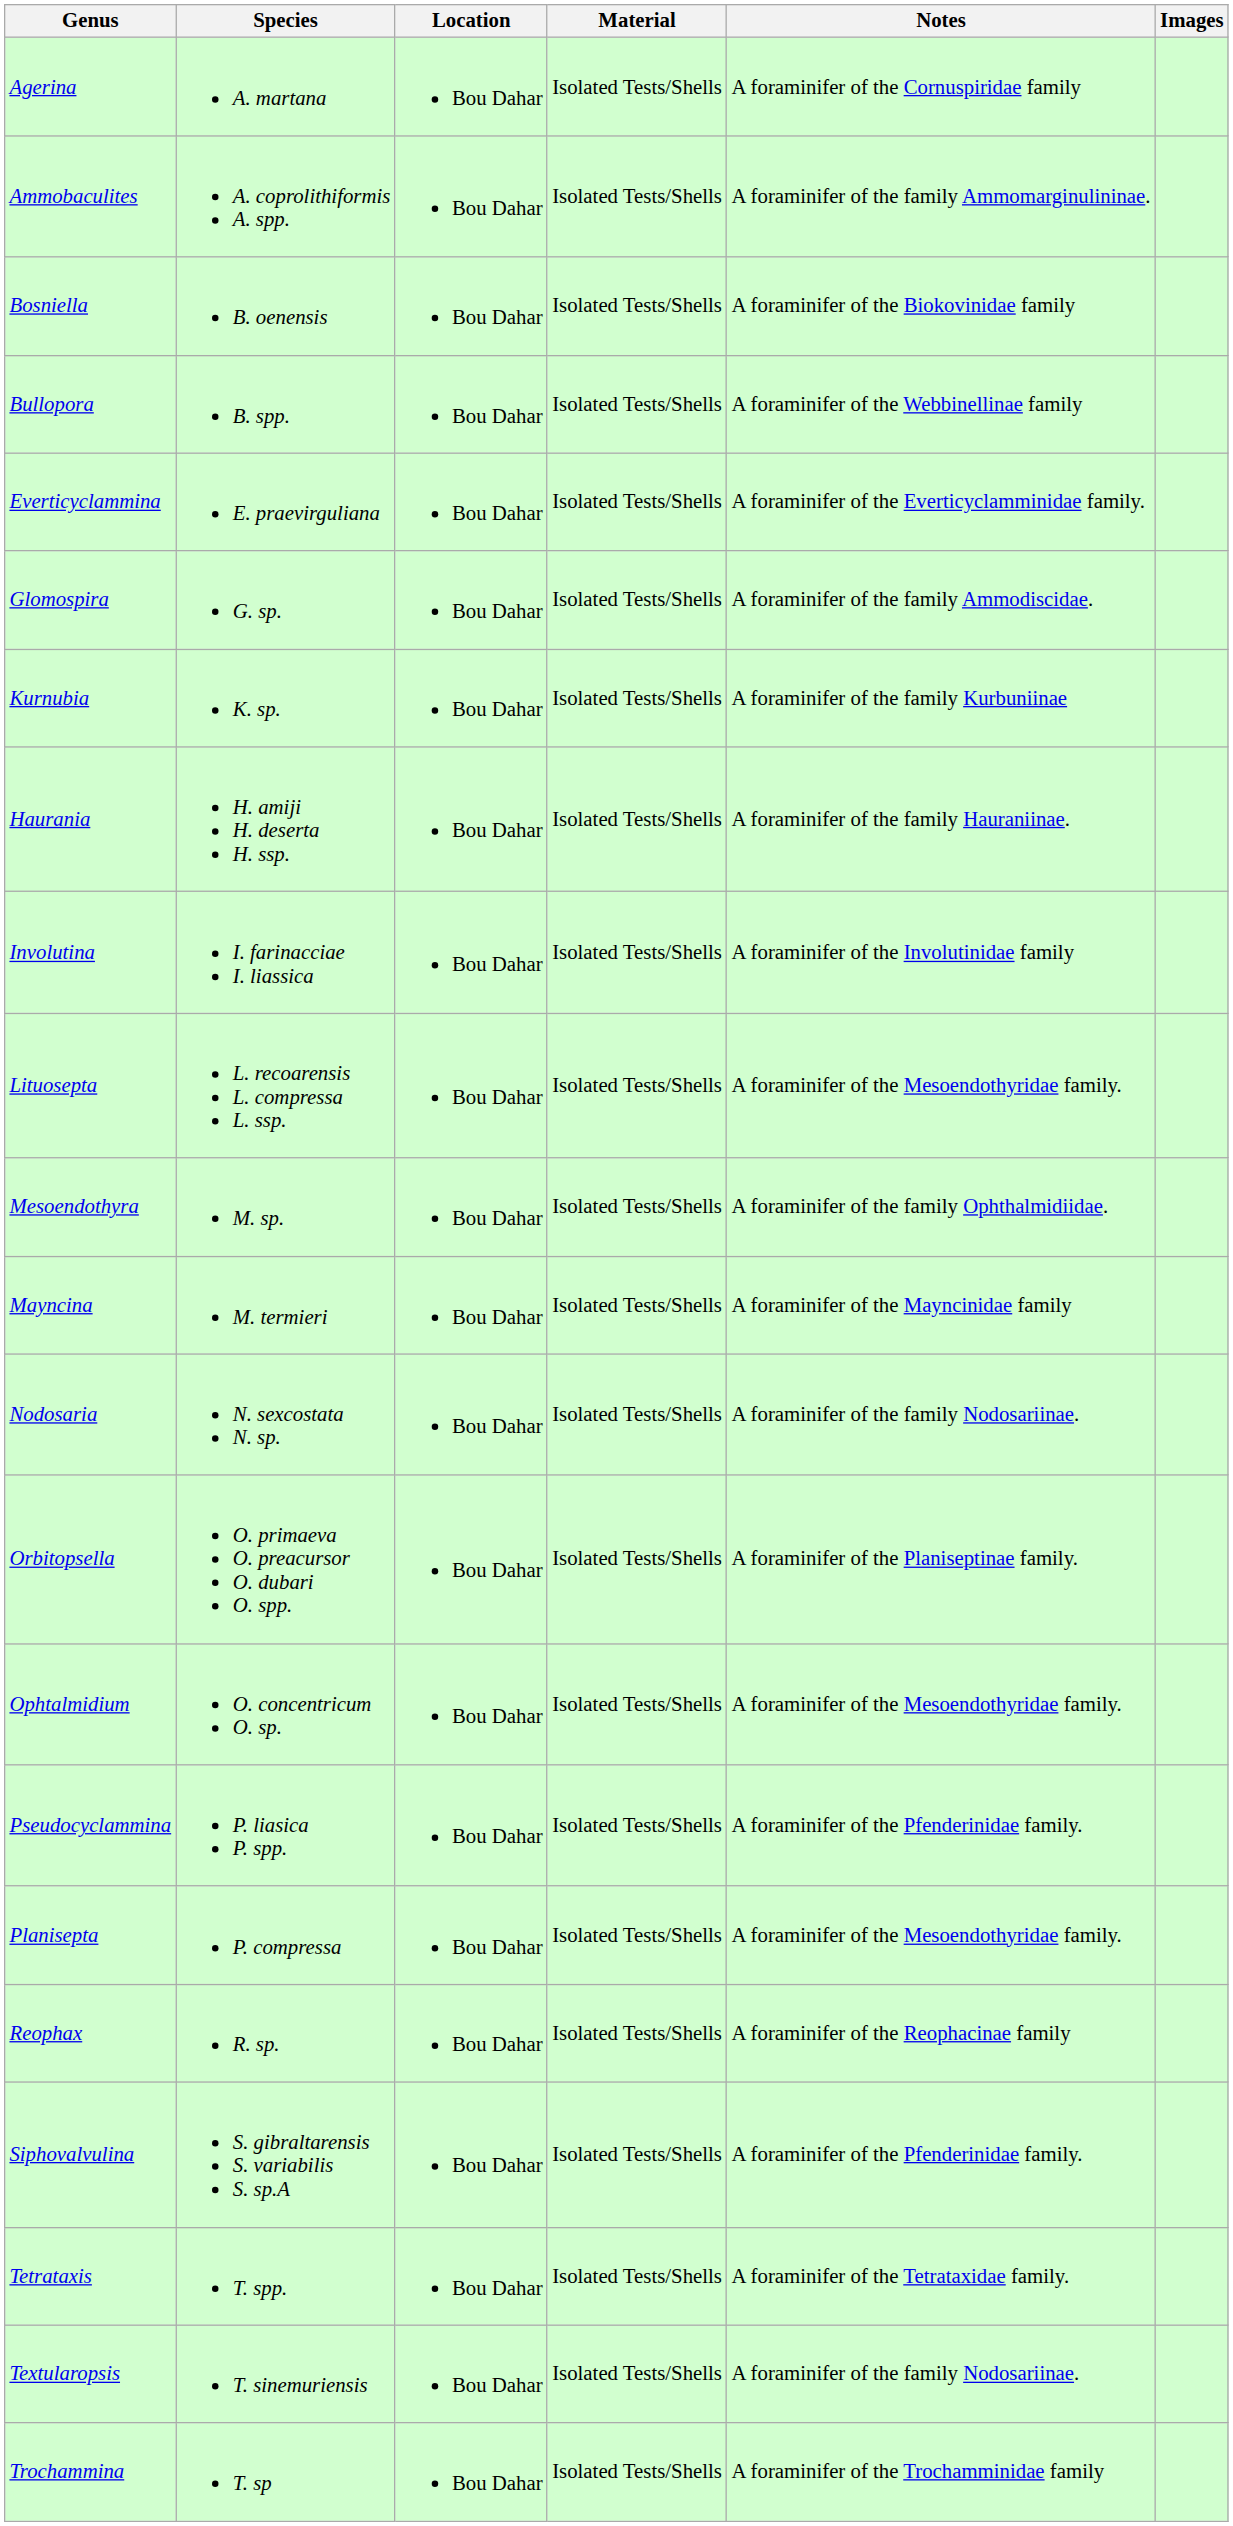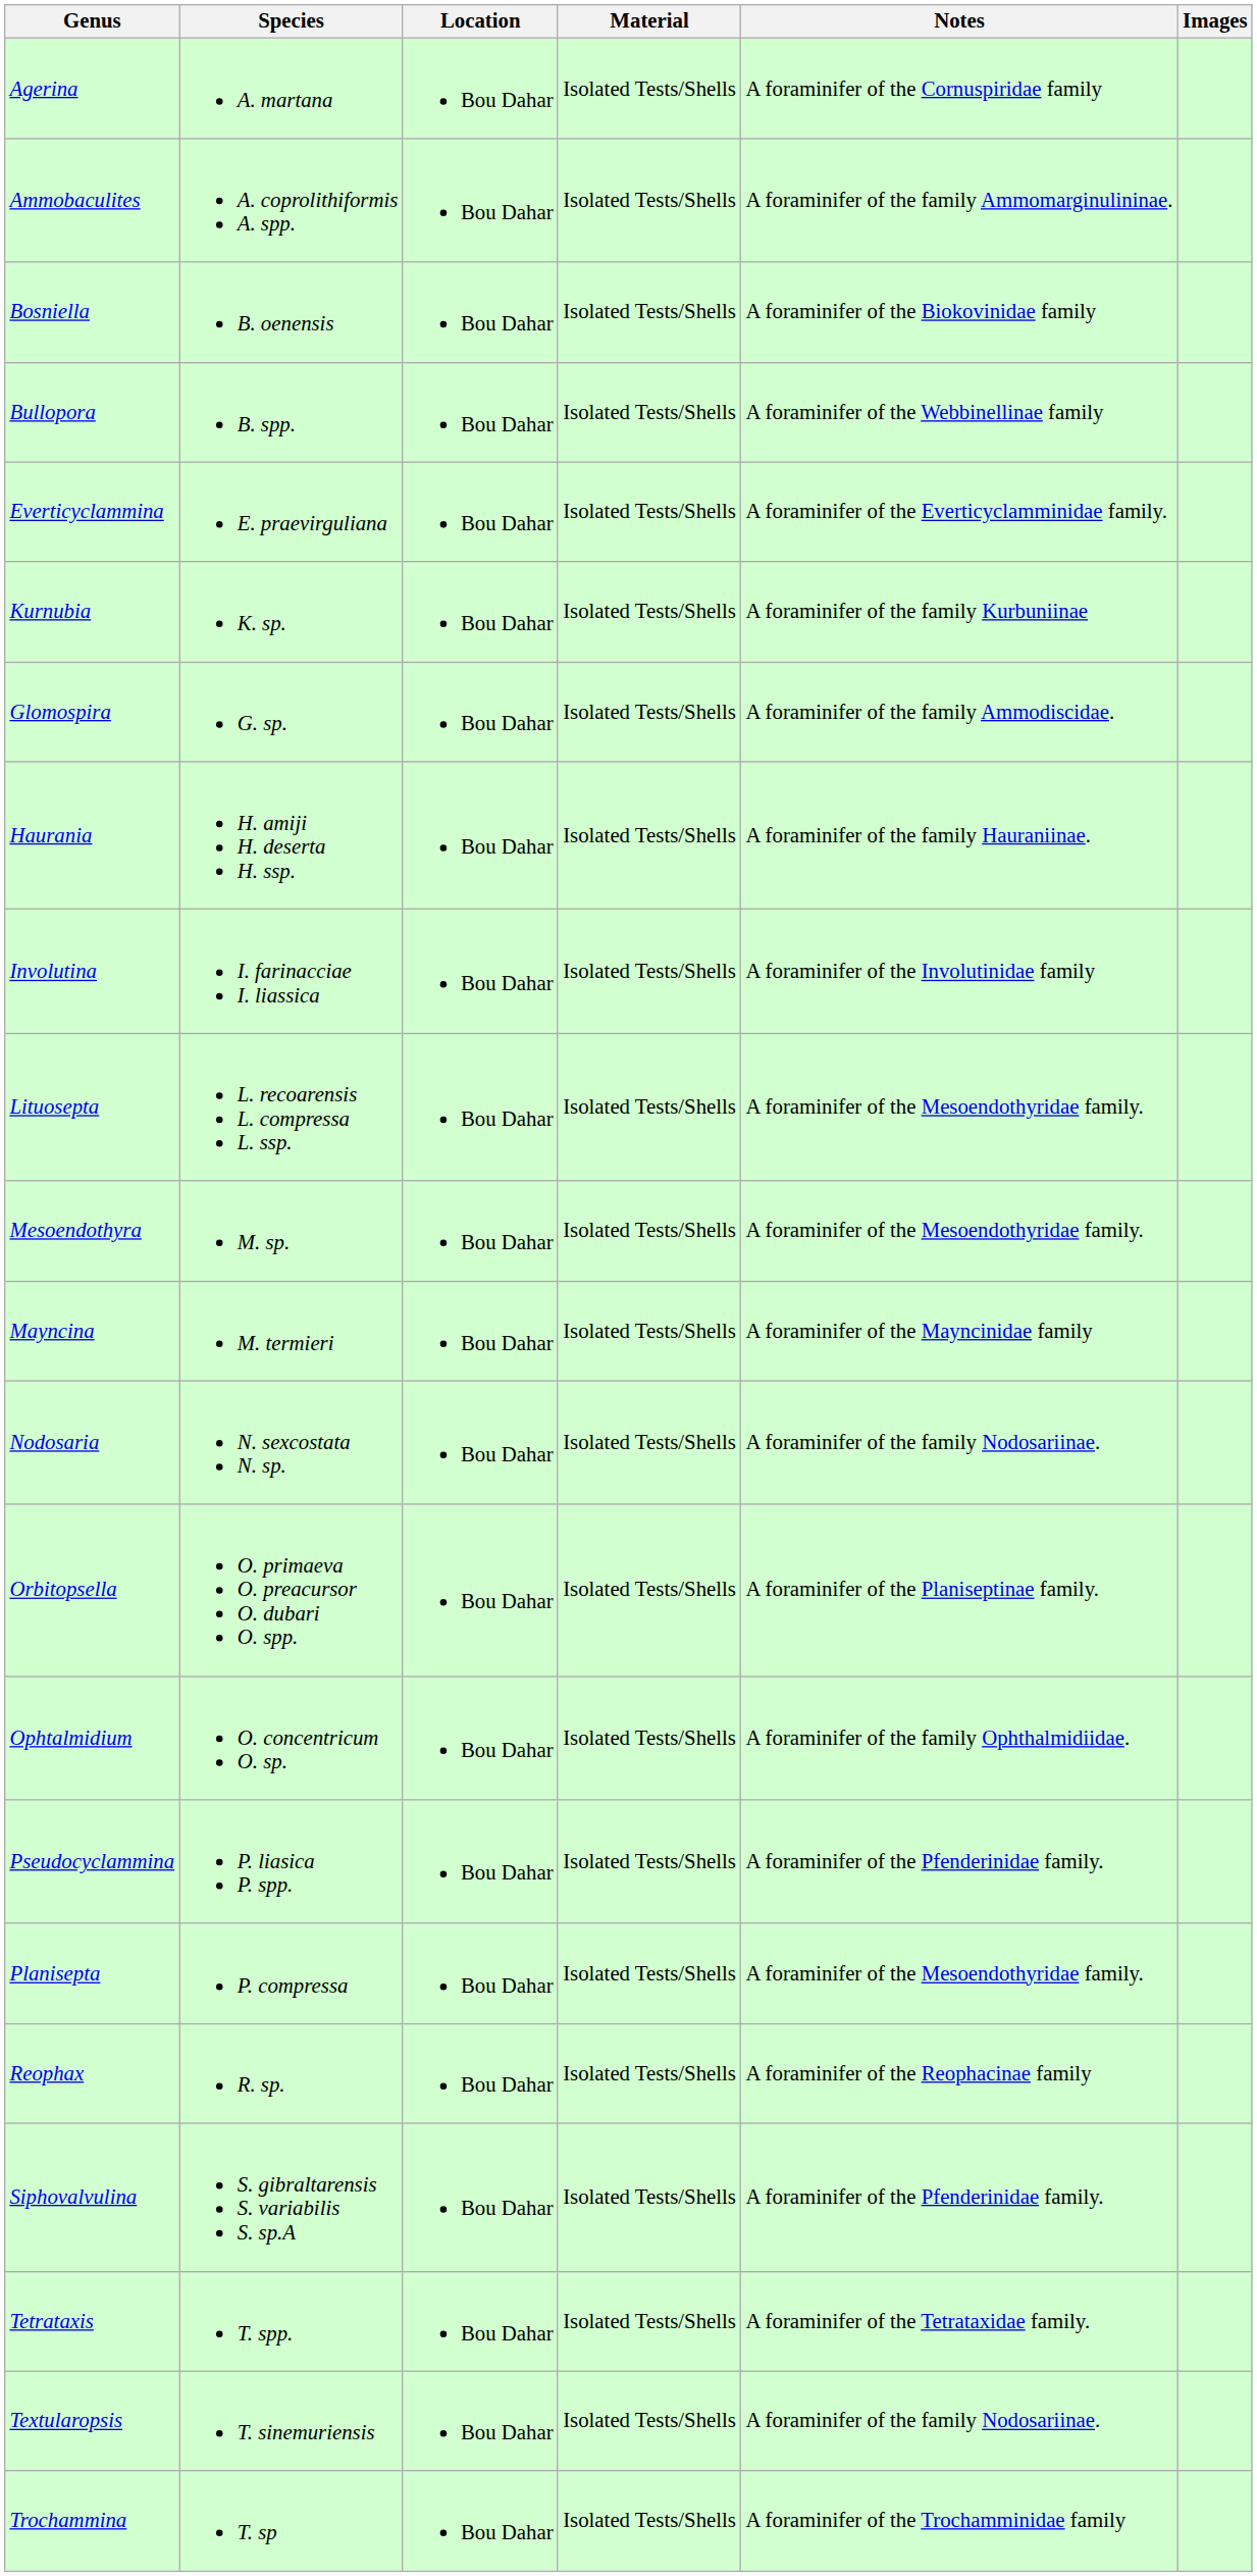 <table class="wikitable sortable">
 <tr>
 <th>Genus</th>
 <th>Species</th>
 <th>Location</th>
 <th>Material</th>
 <th>Notes</th>
 <th>Images</th>
 </tr>
 <tr>
 <td style="background:#D1FFCF;"><em><a href='#'>Agerina</a></em></td>
 <td style="background:#D1FFCF;"><br><ul><li><em>A. martana</em></li></ul></td>
 <td style="background:#D1FFCF;"><br><ul><li>Bou Dahar</li></ul></td>
 <td style="background:#D1FFCF;">Isolated Tests/Shells</td>
 <td style="background:#D1FFCF;">A foraminifer of the <a href='#'>Cornuspiridae</a> family</td>
 <td style="background:#D1FFCF;"></td>
 </tr>
 <tr>
 <td style="background:#D1FFCF;"><em><a href='#'>Ammobaculites</a></em></td>
 <td style="background:#D1FFCF;"><br><ul><li><em>A. coprolithiformis</em></li><li><em>A. spp.</em></li></ul></td>
 <td style="background:#D1FFCF;"><br><ul><li>Bou Dahar</li></ul></td>
 <td style="background:#D1FFCF;">Isolated Tests/Shells</td>
 <td style="background:#D1FFCF;">A foraminifer of the family <a href='#'>Ammomarginulininae</a>.</td>
 <td style="background:#D1FFCF;"></td>
 </tr>
 <tr>
 <td style="background:#D1FFCF;"><em><a href='#'>Bosniella</a></em></td>
 <td style="background:#D1FFCF;"><br><ul><li><em>B. oenensis</em></li></ul></td>
 <td style="background:#D1FFCF;"><br><ul><li>Bou Dahar</li></ul></td>
 <td style="background:#D1FFCF;">Isolated Tests/Shells</td>
 <td style="background:#D1FFCF;">A foraminifer of the <a href='#'>Biokovinidae</a> family</td>
 <td style="background:#D1FFCF;"></td>
 </tr>
 <tr>
 <td style="background:#D1FFCF;"><em><a href='#'>Bullopora</a></em></td>
 <td style="background:#D1FFCF;"><br><ul><li><em>B. spp.</em></li></ul></td>
 <td style="background:#D1FFCF;"><br><ul><li>Bou Dahar</li></ul></td>
 <td style="background:#D1FFCF;">Isolated Tests/Shells</td>
 <td style="background:#D1FFCF;">A foraminifer of the <a href='#'>Webbinellinae</a> family</td>
 <td style="background:#D1FFCF;"></td>
 </tr>
 <tr>
 <td style="background:#D1FFCF;"><em><a href='#'>Everticyclammina</a></em></td>
 <td style="background:#D1FFCF;"><br><ul><li><em>E. praevirguliana</em></li></ul></td>
 <td style="background:#D1FFCF;"><br><ul><li>Bou Dahar</li></ul></td>
 <td style="background:#D1FFCF;">Isolated Tests/Shells</td>
 <td style="background:#D1FFCF;">A foraminifer of the <a href='#'>Everticyclamminidae</a> family.</td>
 <td style="background:#D1FFCF;"></td>
 </tr>
 <tr>
+<td style="background:#D1FFCF;"><em><a href='#'>Kurnubia</a></em></td>
+<td style="background:#D1FFCF;"><br><ul><li><em>K. sp.</em></li></ul></td>
+<td style="background:#D1FFCF;"><br><ul><li>Bou Dahar</li></ul></td>
+<td style="background:#D1FFCF;">Isolated Tests/Shells</td>
+<td style="background:#D1FFCF;">A foraminifer of the family <a href='#'>Kurbuniinae</a></td>
+<td style="background:#D1FFCF;"></td>
+</tr>
+<tr>
 <td style="background:#D1FFCF;"><em><a href='#'>Glomospira</a></em></td>
 <td style="background:#D1FFCF;"><br><ul><li><em>G. sp.</em></li></ul></td>
 <td style="background:#D1FFCF;"><br><ul><li>Bou Dahar</li></ul></td>
 <td style="background:#D1FFCF;">Isolated Tests/Shells</td>
 <td style="background:#D1FFCF;">A foraminifer of the family <a href='#'>Ammodiscidae</a>.</td>
-<td style="background:#D1FFCF;"></td>
-</tr>
-<tr>
-<td style="background:#D1FFCF;"><em><a href='#'>Kurnubia</a></em></td>
-<td style="background:#D1FFCF;"><br><ul><li><em>K. sp.</em></li></ul></td>
-<td style="background:#D1FFCF;"><br><ul><li>Bou Dahar</li></ul></td>
-<td style="background:#D1FFCF;">Isolated Tests/Shells</td>
-<td style="background:#D1FFCF;">A foraminifer of the family <a href='#'>Kurbuniinae</a></td>
 <td style="background:#D1FFCF;"></td>
 </tr>
 <tr>
 <td style="background:#D1FFCF;"><em><a href='#'>Haurania</a></em></td>
 <td style="background:#D1FFCF;"><br><ul><li><em>H. amiji</em></li><li><em>H. deserta</em></li><li><em>H. ssp.</em></li></ul></td>
 <td style="background:#D1FFCF;"><br><ul><li>Bou Dahar</li></ul></td>
 <td style="background:#D1FFCF;">Isolated Tests/Shells</td>
 <td style="background:#D1FFCF;">A foraminifer of the family <a href='#'>Hauraniinae</a>.</td>
 <td style="background:#D1FFCF;"></td>
 </tr>
 <tr>
 <td style="background:#D1FFCF;"><em><a href='#'>Involutina</a></em></td>
 <td style="background:#D1FFCF;"><br><ul><li><em>I. farinacciae</em></li><li><em>I. liassica</em></li></ul></td>
 <td style="background:#D1FFCF;"><br><ul><li>Bou Dahar</li></ul></td>
 <td style="background:#D1FFCF;">Isolated Tests/Shells</td>
 <td style="background:#D1FFCF;">A foraminifer of the <a href='#'>Involutinidae</a> family</td>
 <td style="background:#D1FFCF;"></td>
 </tr>
 <tr>
 <td style="background:#D1FFCF;"><em><a href='#'>Lituosepta</a></em></td>
 <td style="background:#D1FFCF;"><br><ul><li><em>L. recoarensis</em></li><li><em>L. compressa</em></li><li><em>L. ssp.</em></li></ul></td>
 <td style="background:#D1FFCF;"><br><ul><li>Bou Dahar</li></ul></td>
 <td style="background:#D1FFCF;">Isolated Tests/Shells</td>
 <td style="background:#D1FFCF;">A foraminifer of the <a href='#'>Mesoendothyridae</a> family.</td>
 <td style="background:#D1FFCF;"></td>
 </tr>
 <tr>
 <td style="background:#D1FFCF;"><em><a href='#'>Mesoendothyra</a></em></td>
 <td style="background:#D1FFCF;"><br><ul><li><em>M. sp.</em></li></ul></td>
 <td style="background:#D1FFCF;"><br><ul><li>Bou Dahar</li></ul></td>
 <td style="background:#D1FFCF;">Isolated Tests/Shells</td>
-<td style="background:#D1FFCF;">A foraminifer of the family <a href='#'>Ophthalmidiidae</a>.</td>
+<td style="background:#D1FFCF;">A foraminifer of the <a href='#'>Mesoendothyridae</a> family.</td>
 <td style="background:#D1FFCF;"></td>
 </tr>
 <tr>
 <td style="background:#D1FFCF;"><em><a href='#'>Mayncina</a></em></td>
 <td style="background:#D1FFCF;"><br><ul><li><em>M. termieri</em></li></ul></td>
 <td style="background:#D1FFCF;"><br><ul><li>Bou Dahar</li></ul></td>
 <td style="background:#D1FFCF;">Isolated Tests/Shells</td>
 <td style="background:#D1FFCF;">A foraminifer of the <a href='#'>Mayncinidae</a> family</td>
 <td style="background:#D1FFCF;"></td>
 </tr>
 <tr>
 <td style="background:#D1FFCF;"><em><a href='#'>Nodosaria</a></em></td>
 <td style="background:#D1FFCF;"><br><ul><li><em>N. sexcostata</em></li><li><em>N. sp.</em></li></ul></td>
 <td style="background:#D1FFCF;"><br><ul><li>Bou Dahar</li></ul></td>
 <td style="background:#D1FFCF;">Isolated Tests/Shells</td>
 <td style="background:#D1FFCF;">A foraminifer of the family <a href='#'>Nodosariinae</a>.</td>
 <td style="background:#D1FFCF;"></td>
 </tr>
 <tr>
 <td style="background:#D1FFCF;"><em><a href='#'>Orbitopsella</a></em></td>
 <td style="background:#D1FFCF;"><br><ul><li><em>O. primaeva</em></li><li><em>O. preacursor</em></li><li><em>O. dubari</em></li><li><em>O. spp.</em></li></ul></td>
 <td style="background:#D1FFCF;"><br><ul><li>Bou Dahar</li></ul></td>
 <td style="background:#D1FFCF;">Isolated Tests/Shells</td>
 <td style="background:#D1FFCF;">A foraminifer of the <a href='#'>Planiseptinae</a> family.</td>
 <td style="background:#D1FFCF;"></td>
 </tr>
 <tr>
 <td style="background:#D1FFCF;"><em><a href='#'>Ophtalmidium</a></em></td>
 <td style="background:#D1FFCF;"><br><ul><li><em>O. concentricum</em></li><li><em>O. sp.</em></li></ul></td>
 <td style="background:#D1FFCF;"><br><ul><li>Bou Dahar</li></ul></td>
 <td style="background:#D1FFCF;">Isolated Tests/Shells</td>
-<td style="background:#D1FFCF;">A foraminifer of the <a href='#'>Mesoendothyridae</a> family.</td>
+<td style="background:#D1FFCF;">A foraminifer of the family <a href='#'>Ophthalmidiidae</a>.</td>
 <td style="background:#D1FFCF;"></td>
 </tr>
 <tr>
 <td style="background:#D1FFCF;"><em><a href='#'>Pseudocyclammina</a></em></td>
 <td style="background:#D1FFCF;"><br><ul><li><em>P. liasica</em></li><li><em>P. spp.</em></li></ul></td>
 <td style="background:#D1FFCF;"><br><ul><li>Bou Dahar</li></ul></td>
 <td style="background:#D1FFCF;">Isolated Tests/Shells</td>
 <td style="background:#D1FFCF;">A foraminifer of the <a href='#'>Pfenderinidae</a> family.</td>
 <td style="background:#D1FFCF;"></td>
 </tr>
 <tr>
 <td style="background:#D1FFCF;"><em><a href='#'>Planisepta</a></em></td>
 <td style="background:#D1FFCF;"><br><ul><li><em>P. compressa</em></li></ul></td>
 <td style="background:#D1FFCF;"><br><ul><li>Bou Dahar</li></ul></td>
 <td style="background:#D1FFCF;">Isolated Tests/Shells</td>
 <td style="background:#D1FFCF;">A foraminifer of the <a href='#'>Mesoendothyridae</a> family.</td>
 <td style="background:#D1FFCF;"></td>
 </tr>
 <tr>
 <td style="background:#D1FFCF;"><em><a href='#'>Reophax</a></em></td>
 <td style="background:#D1FFCF;"><br><ul><li><em>R. sp.</em></li></ul></td>
 <td style="background:#D1FFCF;"><br><ul><li>Bou Dahar</li></ul></td>
 <td style="background:#D1FFCF;">Isolated Tests/Shells</td>
 <td style="background:#D1FFCF;">A foraminifer of the <a href='#'>Reophacinae</a> family</td>
 <td style="background:#D1FFCF;"></td>
 </tr>
 <tr>
 <td style="background:#D1FFCF;"><em><a href='#'>Siphovalvulina</a></em></td>
 <td style="background:#D1FFCF;"><br><ul><li><em>S. gibraltarensis</em></li><li><em>S. variabilis</em></li><li><em>S. sp.A</em></li></ul></td>
 <td style="background:#D1FFCF;"><br><ul><li>Bou Dahar</li></ul></td>
 <td style="background:#D1FFCF;">Isolated Tests/Shells</td>
 <td style="background:#D1FFCF;">A foraminifer of the <a href='#'>Pfenderinidae</a> family.</td>
 <td style="background:#D1FFCF;"></td>
 </tr>
 <tr>
 <td style="background:#D1FFCF;"><em><a href='#'>Tetrataxis</a></em></td>
 <td style="background:#D1FFCF;"><br><ul><li><em>T. spp.</em></li></ul></td>
 <td style="background:#D1FFCF;"><br><ul><li>Bou Dahar</li></ul></td>
 <td style="background:#D1FFCF;">Isolated Tests/Shells</td>
 <td style="background:#D1FFCF;">A foraminifer of the <a href='#'>Tetrataxidae</a> family.</td>
 <td style="background:#D1FFCF;"></td>
 </tr>
 <tr>
 <td style="background:#D1FFCF;"><em><a href='#'>Textularopsis</a></em></td>
 <td style="background:#D1FFCF;"><br><ul><li><em>T. sinemuriensis</em></li></ul></td>
 <td style="background:#D1FFCF;"><br><ul><li>Bou Dahar</li></ul></td>
 <td style="background:#D1FFCF;">Isolated Tests/Shells</td>
 <td style="background:#D1FFCF;">A foraminifer of the family <a href='#'>Nodosariinae</a>.</td>
 <td style="background:#D1FFCF;"></td>
 </tr>
 <tr>
 <td style="background:#D1FFCF;"><em><a href='#'>Trochammina</a></em></td>
 <td style="background:#D1FFCF;"><br><ul><li><em>T. sp</em></li></ul></td>
 <td style="background:#D1FFCF;"><br><ul><li>Bou Dahar</li></ul></td>
 <td style="background:#D1FFCF;">Isolated Tests/Shells</td>
 <td style="background:#D1FFCF;">A foraminifer of the <a href='#'>Trochamminidae</a> family</td>
 <td style="background:#D1FFCF;"></td>
 </tr>
 </table>
